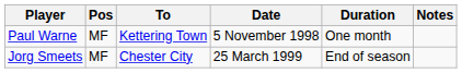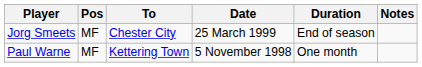 <table class="wikitable">
 <tr>
 <th>Player</th>
 <th>Pos</th>
 <th>To</th>
 <th>Date</th>
 <th>Duration</th>
 <th>Notes</th>
 </tr>
 <tr>
+<td><a href='#'>Jorg Smeets</a></td>
+<td>MF</td>
+<td><a href='#'>Chester City</a></td>
+<td>25 March 1999</td>
+<td>End of season</td>
+<td></td>
+</tr>
+<tr>
 <td><a href='#'>Paul Warne</a></td>
 <td>MF</td>
 <td><a href='#'>Kettering Town</a></td>
 <td>5 November 1998</td>
 <td>One month</td>
 <td></td>
 </tr>
-<tr>
-<td><a href='#'>Jorg Smeets</a></td>
-<td>MF</td>
-<td><a href='#'>Chester City</a></td>
-<td>25 March 1999</td>
-<td>End of season</td>
-<td></td>
-</tr>
 </table>
